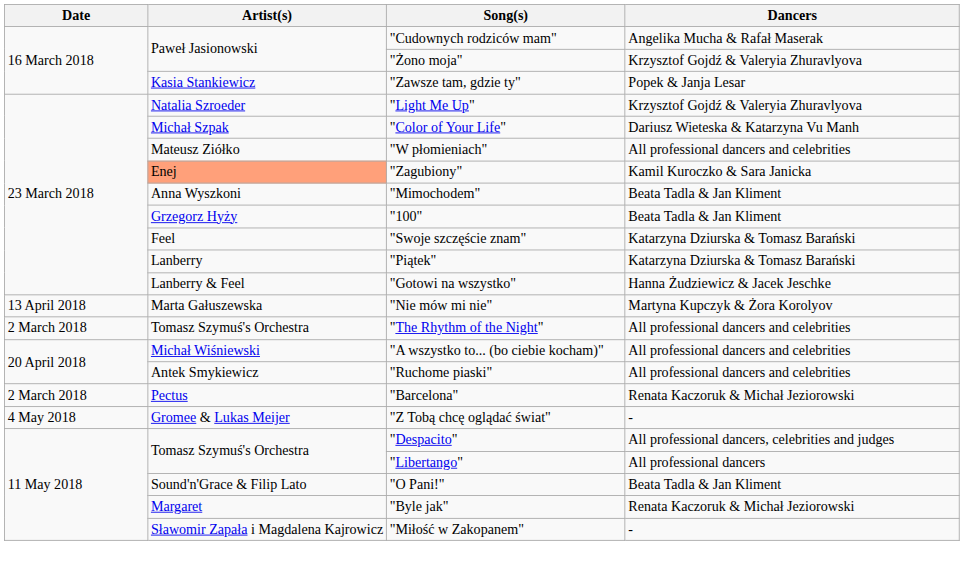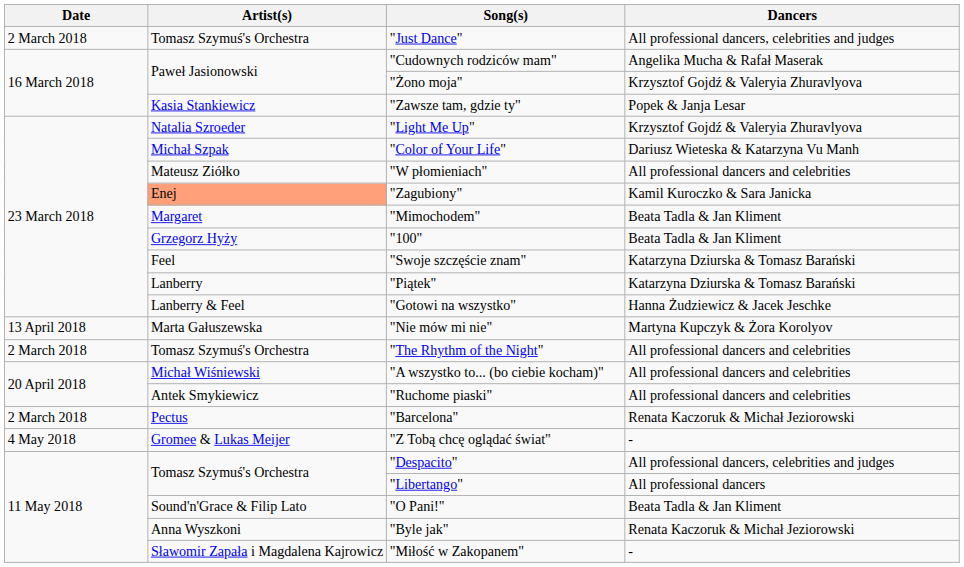 <table class="wikitable">
 <tr>
 <th style="width: 15%">Date</th>
 <th style="width: 25%">Artist(s)</th>
 <th style="width: 25%">Song(s)</th>
 <th>Dancers</th>
+</tr>
+<tr>
+<td rowspan="1">2 March 2018</td>
+<td rowspan="1">Tomasz Szymuś's Orchestra</td>
+<td rowspan="1">"<a href='#'>Just Dance</a>"</td>
+<td rowspan="1">All professional dancers, celebrities and judges</td>
 </tr>
 <tr>
 <td rowspan="3">16 March 2018</td>
 <td rowspan="2">Paweł Jasionowski</td>
 <td rowspan="1">"Cudownych rodziców mam"</td>
 <td>Angelika Mucha & Rafał Maserak</td>
 </tr>
 <tr>
 <td rowspan="1">"Żono moja"</td>
 <td rowspan="1">Krzysztof Gojdź & Valeryia Zhuravlyova</td>
 </tr>
 <tr>
 <td rowspan="1"><a href='#'>Kasia Stankiewicz</a></td>
 <td rowspan="1">"Zawsze tam, gdzie ty"</td>
 <td rowspan="1">Popek & Janja Lesar</td>
 </tr>
 <tr>
 <td rowspan="9">23 March 2018</td>
 <td rowspan="1"><a href='#'>Natalia Szroeder</a></td>
 <td rowspan="1">"<a href='#'>Light Me Up</a>"</td>
 <td rowspan="1">Krzysztof Gojdź & Valeryia Zhuravlyova</td>
 </tr>
 <tr>
 <td rowspan="1"><a href='#'>Michał Szpak</a></td>
 <td rowspan="1">"<a href='#'>Color of Your Life</a>"</td>
 <td rowspan="1">Dariusz Wieteska & Katarzyna Vu Manh</td>
 </tr>
 <tr>
 <td rowspan="1">Mateusz Ziółko</td>
 <td rowspan="1">"W płomieniach"</td>
 <td rowspan="1">All professional dancers and celebrities</td>
 </tr>
 <tr>
 <td rowspan="1" style="background: lightsalmon;">Enej</td>
 <td rowspan="1">"Zagubiony"</td>
 <td rowspan="1">Kamil Kuroczko & Sara Janicka</td>
 </tr>
 <tr>
-<td rowspan="1">Anna Wyszkoni</td>
+<td rowspan="1"><a href='#'>Margaret</a></td>
 <td rowspan="1">"Mimochodem"</td>
 <td rowspan="1">Beata Tadla & Jan Kliment</td>
 </tr>
 <tr>
 <td rowspan="1"><a href='#'>Grzegorz Hyży</a></td>
 <td rowspan="1">"100"</td>
 <td rowspan="1">Beata Tadla & Jan Kliment</td>
 </tr>
 <tr>
 <td rowspan="1">Feel</td>
 <td rowspan="1">"Swoje szczęście znam"</td>
 <td rowspan="1">Katarzyna Dziurska & Tomasz Barański</td>
 </tr>
 <tr>
 <td rowspan="1">Lanberry</td>
 <td rowspan="1">"Piątek"</td>
 <td rowspan="1">Katarzyna Dziurska & Tomasz Barański</td>
 </tr>
 <tr>
 <td rowspan="1">Lanberry & Feel</td>
 <td rowspan="1">"Gotowi na wszystko"</td>
 <td rowspan="1">Hanna Żudziewicz & Jacek Jeschke</td>
 </tr>
 <tr>
 <td rowspan="1">13 April 2018</td>
 <td>Marta Gałuszewska</td>
 <td>"Nie mów mi nie"</td>
 <td rowspan="1">Martyna Kupczyk & Żora Korolyov</td>
 </tr>
 <tr>
 <td rowspan="1">2 March 2018</td>
 <td rowspan="1">Tomasz Szymuś's Orchestra</td>
 <td rowspan="1">"<a href='#'>The Rhythm of the Night</a>"</td>
 <td rowspan="1">All professional dancers and celebrities</td>
 </tr>
 <tr>
 <td rowspan="2">20 April 2018</td>
 <td rowspan="1"><a href='#'>Michał Wiśniewski</a></td>
 <td rowspan="1">"A wszystko to... (bo ciebie kocham)"</td>
 <td rowspan="1">All professional dancers and celebrities</td>
 </tr>
 <tr>
 <td rowspan="1">Antek Smykiewicz</td>
 <td rowspan="1">"Ruchome piaski"</td>
 <td rowspan="1">All professional dancers and celebrities</td>
 </tr>
 <tr>
 <td rowspan="1">2 March 2018</td>
 <td rowspan="1"><a href='#'>Pectus</a></td>
 <td rowspan="1">"Barcelona"</td>
 <td rowspan="1">Renata Kaczoruk & Michał Jeziorowski</td>
 </tr>
 <tr>
 <td rowspan="1">4 May 2018</td>
 <td rowspan="1"><a href='#'>Gromee</a> & <a href='#'>Lukas Meijer</a></td>
 <td rowspan="1">"Z Tobą chcę oglądać świat"</td>
 <td rowspan="1">-</td>
 </tr>
 <tr>
 <td rowspan="5">11 May 2018</td>
 <td rowspan="2">Tomasz Szymuś's Orchestra</td>
 <td rowspan="1">"<a href='#'>Despacito</a>"</td>
 <td rowspan="1">All professional dancers, celebrities and judges</td>
 </tr>
 <tr>
 <td rowspan="1">"<a href='#'>Libertango</a>"</td>
 <td rowspan="1">All professional dancers</td>
 </tr>
 <tr>
 <td rowspan="1">Sound'n'Grace & Filip Lato</td>
 <td rowspan="1">"O Pani!"</td>
 <td rowspan="1">Beata Tadla & Jan Kliment</td>
 </tr>
 <tr>
-<td rowspan="1"><a href='#'>Margaret</a></td>
+<td rowspan="1">Anna Wyszkoni</td>
 <td rowspan="1">"Byle jak"</td>
 <td rowspan="1">Renata Kaczoruk & Michał Jeziorowski</td>
 </tr>
 <tr>
 <td rowspan="1"><a href='#'>Sławomir Zapała</a> i Magdalena Kajrowicz</td>
 <td rowspan="1">"Miłość w Zakopanem"</td>
 <td rowspan="1">-</td>
 </tr>
 </table>
